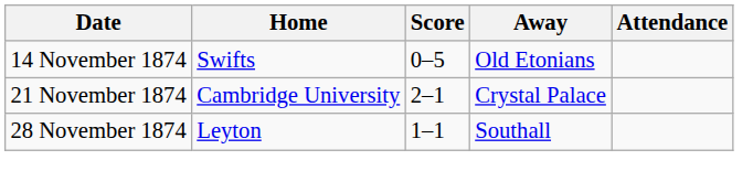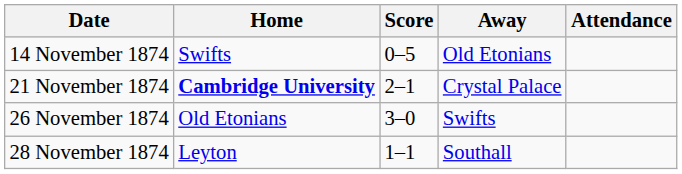 <table class="wikitable">
 <tr>
 <th>Date</th>
 <th>Home</th>
 <th>Score</th>
 <th>Away</th>
 <th>Attendance</th>
 </tr>
 <tr>
 <td>14 November 1874</td>
 <td><a href='#'>Swifts</a></td>
 <td>0–5</td>
 <td><a href='#'>Old Etonians</a></td>
 <td></td>
 </tr>
 <tr>
 <td>21 November 1874</td>
-<td><a href='#'>Cambridge University</a></td>
+<td><strong><a href='#'>Cambridge University</a></strong></td>
 <td>2–1</td>
 <td><a href='#'>Crystal Palace</a></td>
+<td></td>
+</tr>
+<tr>
+<td>26 November 1874</td>
+<td><a href='#'>Old Etonians</a></td>
+<td>3–0</td>
+<td><a href='#'>Swifts</a></td>
 <td></td>
 </tr>
 <tr>
 <td>28 November 1874</td>
 <td><a href='#'>Leyton</a></td>
 <td>1–1</td>
 <td><a href='#'>Southall</a></td>
 <td></td>
 </tr>
 </table>
